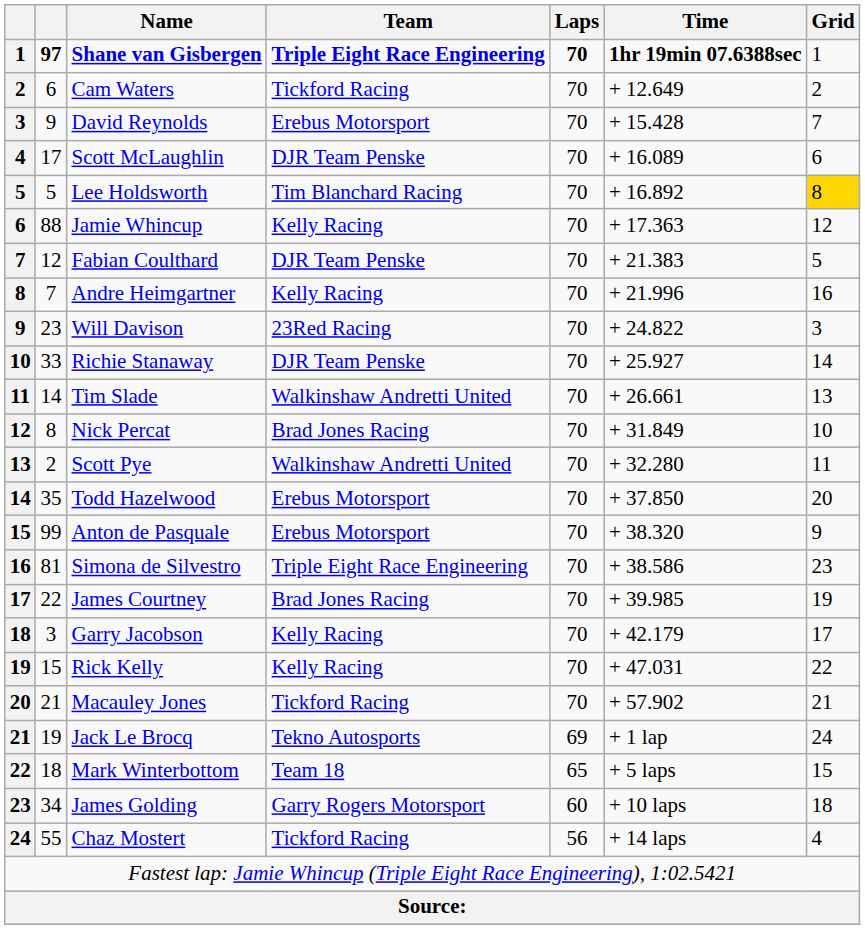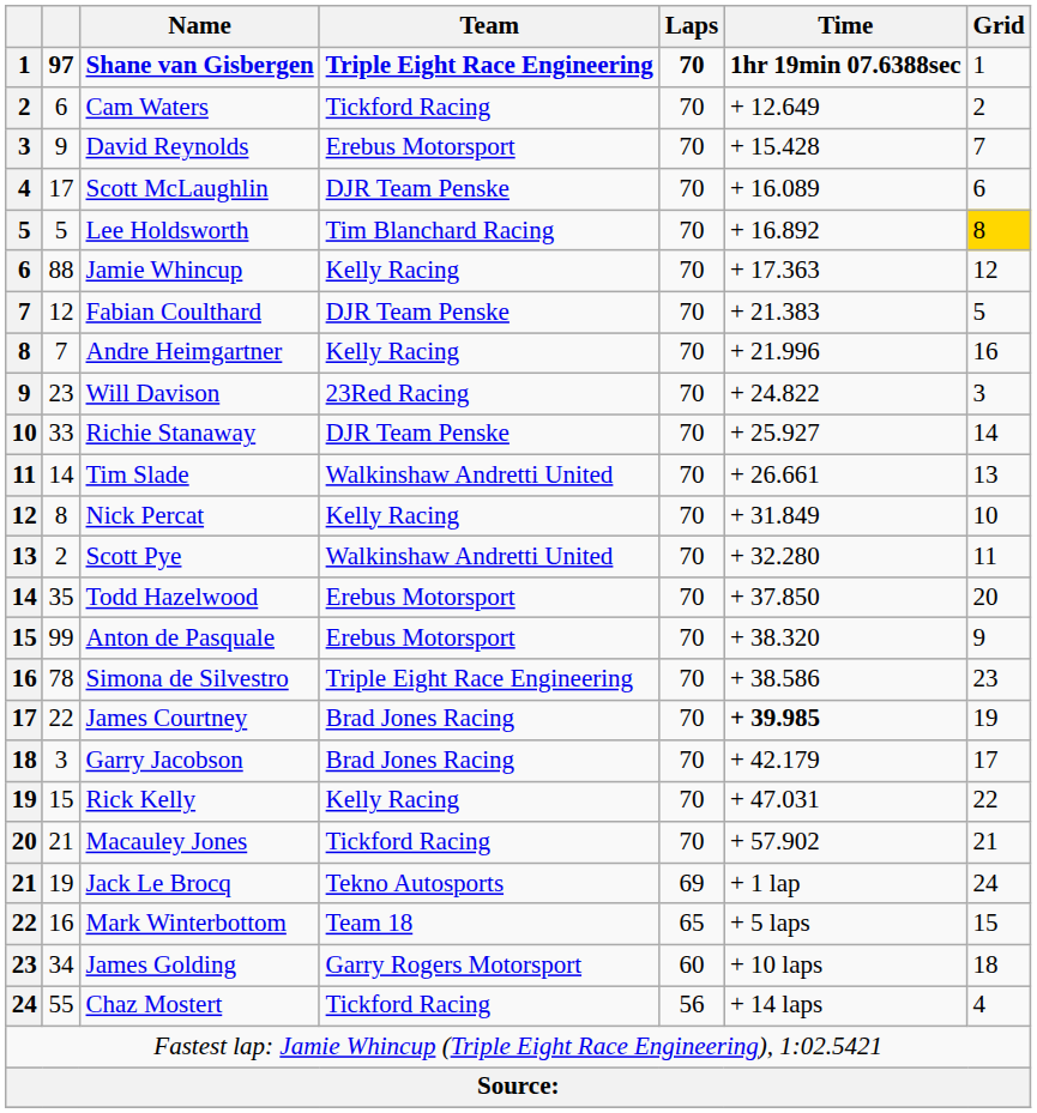 <table class="wikitable" style="font-size: 87%">
 <tr>
 <th></th>
 <th></th>
 <th>Name</th>
 <th>Team</th>
 <th>Laps</th>
 <th>Time</th>
 <th>Grid</th>
 </tr>
 <tr>
 <th><strong>1</strong></th>
 <td align="center"><strong>97</strong></td>
 <td><strong> <a href='#'>Shane van Gisbergen</a></strong></td>
 <td><strong><a href='#'>Triple Eight Race Engineering</a></strong></td>
 <td align="center"><strong>70</strong></td>
 <td><strong>1hr 19min 07.6388sec</strong></td>
 <td>1</td>
 </tr>
 <tr>
 <th>2</th>
 <td align="center">6</td>
 <td> <a href='#'>Cam Waters</a></td>
 <td><a href='#'>Tickford Racing</a></td>
 <td align="center">70</td>
 <td>+ 12.649</td>
 <td>2</td>
 </tr>
 <tr>
 <th>3</th>
 <td align="center">9</td>
 <td> <a href='#'>David Reynolds</a></td>
 <td><a href='#'>Erebus Motorsport</a></td>
 <td align="center">70</td>
 <td>+ 15.428</td>
 <td>7</td>
 </tr>
 <tr>
 <th>4</th>
 <td align="center">17</td>
 <td> <a href='#'>Scott McLaughlin</a></td>
 <td><a href='#'>DJR Team Penske</a></td>
 <td align="center">70</td>
 <td>+ 16.089</td>
 <td>6</td>
 </tr>
 <tr>
 <th>5</th>
 <td align="center">5</td>
 <td> <a href='#'>Lee Holdsworth</a></td>
 <td><a href='#'>Tim Blanchard Racing</a></td>
 <td align="center">70</td>
 <td>+ 16.892</td>
 <td style="background: gold;">8</td>
 </tr>
 <tr>
 <th>6</th>
 <td align="center">88</td>
 <td> <a href='#'>Jamie Whincup</a></td>
 <td><a href='#'>Kelly Racing</a></td>
 <td align="center">70</td>
 <td>+ 17.363</td>
 <td>12</td>
 </tr>
 <tr>
 <th>7</th>
 <td align="center">12</td>
 <td> <a href='#'>Fabian Coulthard</a></td>
 <td><a href='#'>DJR Team Penske</a></td>
 <td align="center">70</td>
 <td>+ 21.383</td>
 <td>5</td>
 </tr>
 <tr>
 <th>8</th>
 <td align="center">7</td>
 <td> <a href='#'>Andre Heimgartner</a></td>
 <td><a href='#'>Kelly Racing</a></td>
 <td align="center">70</td>
 <td>+ 21.996</td>
 <td>16</td>
 </tr>
 <tr>
 <th>9</th>
 <td align="center">23</td>
 <td> <a href='#'>Will Davison</a></td>
 <td><a href='#'>23Red Racing</a></td>
 <td align="center">70</td>
 <td>+ 24.822</td>
 <td>3</td>
 </tr>
 <tr>
 <th>10</th>
 <td align="center">33</td>
 <td> <a href='#'>Richie Stanaway</a></td>
 <td><a href='#'>DJR Team Penske</a></td>
 <td align="center">70</td>
 <td>+ 25.927</td>
 <td>14</td>
 </tr>
 <tr>
 <th>11</th>
 <td align="center">14</td>
 <td> <a href='#'>Tim Slade</a></td>
 <td><a href='#'>Walkinshaw Andretti United</a></td>
 <td align="center">70</td>
 <td>+ 26.661</td>
 <td>13</td>
 </tr>
 <tr>
 <th>12</th>
 <td align="center">8</td>
 <td> <a href='#'>Nick Percat</a></td>
-<td><a href='#'>Brad Jones Racing</a></td>
+<td><a href='#'>Kelly Racing</a></td>
 <td align="center">70</td>
 <td>+ 31.849</td>
 <td>10</td>
 </tr>
 <tr>
 <th>13</th>
 <td align="center">2</td>
 <td> <a href='#'>Scott Pye</a></td>
 <td><a href='#'>Walkinshaw Andretti United</a></td>
 <td align="center">70</td>
 <td>+ 32.280</td>
 <td>11</td>
 </tr>
 <tr>
 <th>14</th>
 <td align="center">35</td>
 <td> <a href='#'>Todd Hazelwood</a></td>
 <td><a href='#'>Erebus Motorsport</a></td>
 <td align="center">70</td>
 <td>+ 37.850</td>
 <td>20</td>
 </tr>
 <tr>
 <th>15</th>
 <td align="center">99</td>
 <td> <a href='#'>Anton de Pasquale</a></td>
 <td><a href='#'>Erebus Motorsport</a></td>
 <td align="center">70</td>
 <td>+ 38.320</td>
 <td>9</td>
 </tr>
 <tr>
 <th>16</th>
-<td align="center">81</td>
+<td align="center">78</td>
 <td> <a href='#'>Simona de Silvestro</a></td>
 <td><a href='#'>Triple Eight Race Engineering</a></td>
 <td align="center">70</td>
 <td>+ 38.586</td>
 <td>23</td>
 </tr>
 <tr>
 <th>17</th>
 <td align="center">22</td>
 <td> <a href='#'>James Courtney</a></td>
 <td><a href='#'>Brad Jones Racing</a></td>
 <td align="center">70</td>
-<td>+ 39.985</td>
+<td><strong>+ 39.985</strong></td>
 <td>19</td>
 </tr>
 <tr>
 <th>18</th>
 <td align="center">3</td>
 <td> <a href='#'>Garry Jacobson</a></td>
-<td><a href='#'>Kelly Racing</a></td>
+<td><a href='#'>Brad Jones Racing</a></td>
 <td align="center">70</td>
 <td>+ 42.179</td>
 <td>17</td>
 </tr>
 <tr>
 <th>19</th>
 <td align="center">15</td>
 <td> <a href='#'>Rick Kelly</a></td>
 <td><a href='#'>Kelly Racing</a></td>
 <td align="center">70</td>
 <td>+ 47.031</td>
 <td>22</td>
 </tr>
 <tr>
 <th>20</th>
 <td align="center">21</td>
 <td> <a href='#'>Macauley Jones</a></td>
 <td><a href='#'>Tickford Racing</a></td>
 <td align="center">70</td>
 <td>+ 57.902</td>
 <td>21</td>
 </tr>
 <tr>
 <th>21</th>
 <td align="center">19</td>
 <td> <a href='#'>Jack Le Brocq</a></td>
 <td><a href='#'>Tekno Autosports</a></td>
 <td align="center">69</td>
 <td>+ 1 lap</td>
 <td>24</td>
 </tr>
 <tr>
 <th>22</th>
-<td align="center">18</td>
+<td align="center">16</td>
 <td> <a href='#'>Mark Winterbottom</a></td>
 <td><a href='#'>Team 18</a></td>
 <td align="center">65</td>
 <td>+ 5 laps</td>
 <td>15</td>
 </tr>
 <tr>
 <th>23</th>
 <td align="center">34</td>
 <td> <a href='#'>James Golding</a></td>
 <td><a href='#'>Garry Rogers Motorsport</a></td>
 <td align="center">60</td>
 <td>+ 10 laps</td>
 <td>18</td>
 </tr>
 <tr>
 <th>24</th>
 <td align="center">55</td>
 <td> <a href='#'>Chaz Mostert</a></td>
 <td><a href='#'>Tickford Racing</a></td>
 <td align="center">56</td>
 <td>+ 14 laps</td>
 <td>4</td>
 </tr>
 <tr>
 <td colspan="7" align="center"><em>Fastest lap: <a href='#'>Jamie Whincup</a> (<a href='#'>Triple Eight Race Engineering</a>), 1:02.5421</em></td>
 </tr>
 <tr>
 <th colspan=7>Source:</th>
 </tr>
 <tr>
 </tr>
 </table>
